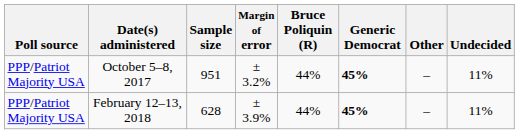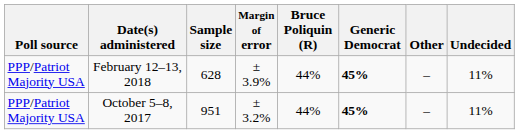 <table class="wikitable">
 <tr valign= bottom>
 <th style="width:180px;">Poll source</th>
 <th style="width:200px;">Date(s)<br>administered</th>
 <th class=small>Sample<br>size</th>
 <th><small>Margin of</small><br>error</th>
 <th style="width:100px;">Bruce<br>Poliquin (R)</th>
 <th style="width:100px;">Generic<br>Democrat</th>
 <th>Other</th>
 <th>Undecided</th>
 </tr>
 <tr>
 <td><a href='#'>PPP</a>/<a href='#'>Patriot Majority USA</a></td>
+<td align=center>February 12–13, 2018</td>
+<td align=center>628</td>
+<td align=center>± 3.9%</td>
+<td align=center>44%</td>
+<td><strong>45%</strong></td>
+<td align=center>–</td>
+<td align=center>11%</td>
+</tr>
+<tr>
+<td><a href='#'>PPP</a>/<a href='#'>Patriot Majority USA</a></td>
 <td align=center>October 5–8, 2017</td>
 <td align=center>951</td>
 <td align=center>± 3.2%</td>
 <td align=center>44%</td>
 <td><strong>45%</strong></td>
 <td align=center>–</td>
 <td align=center>11%</td>
 </tr>
-<tr>
-<td><a href='#'>PPP</a>/<a href='#'>Patriot Majority USA</a></td>
-<td align=center>February 12–13, 2018</td>
-<td align=center>628</td>
-<td align=center>± 3.9%</td>
-<td align=center>44%</td>
-<td><strong>45%</strong></td>
-<td align=center>–</td>
-<td align=center>11%</td>
-</tr>
 </table>
